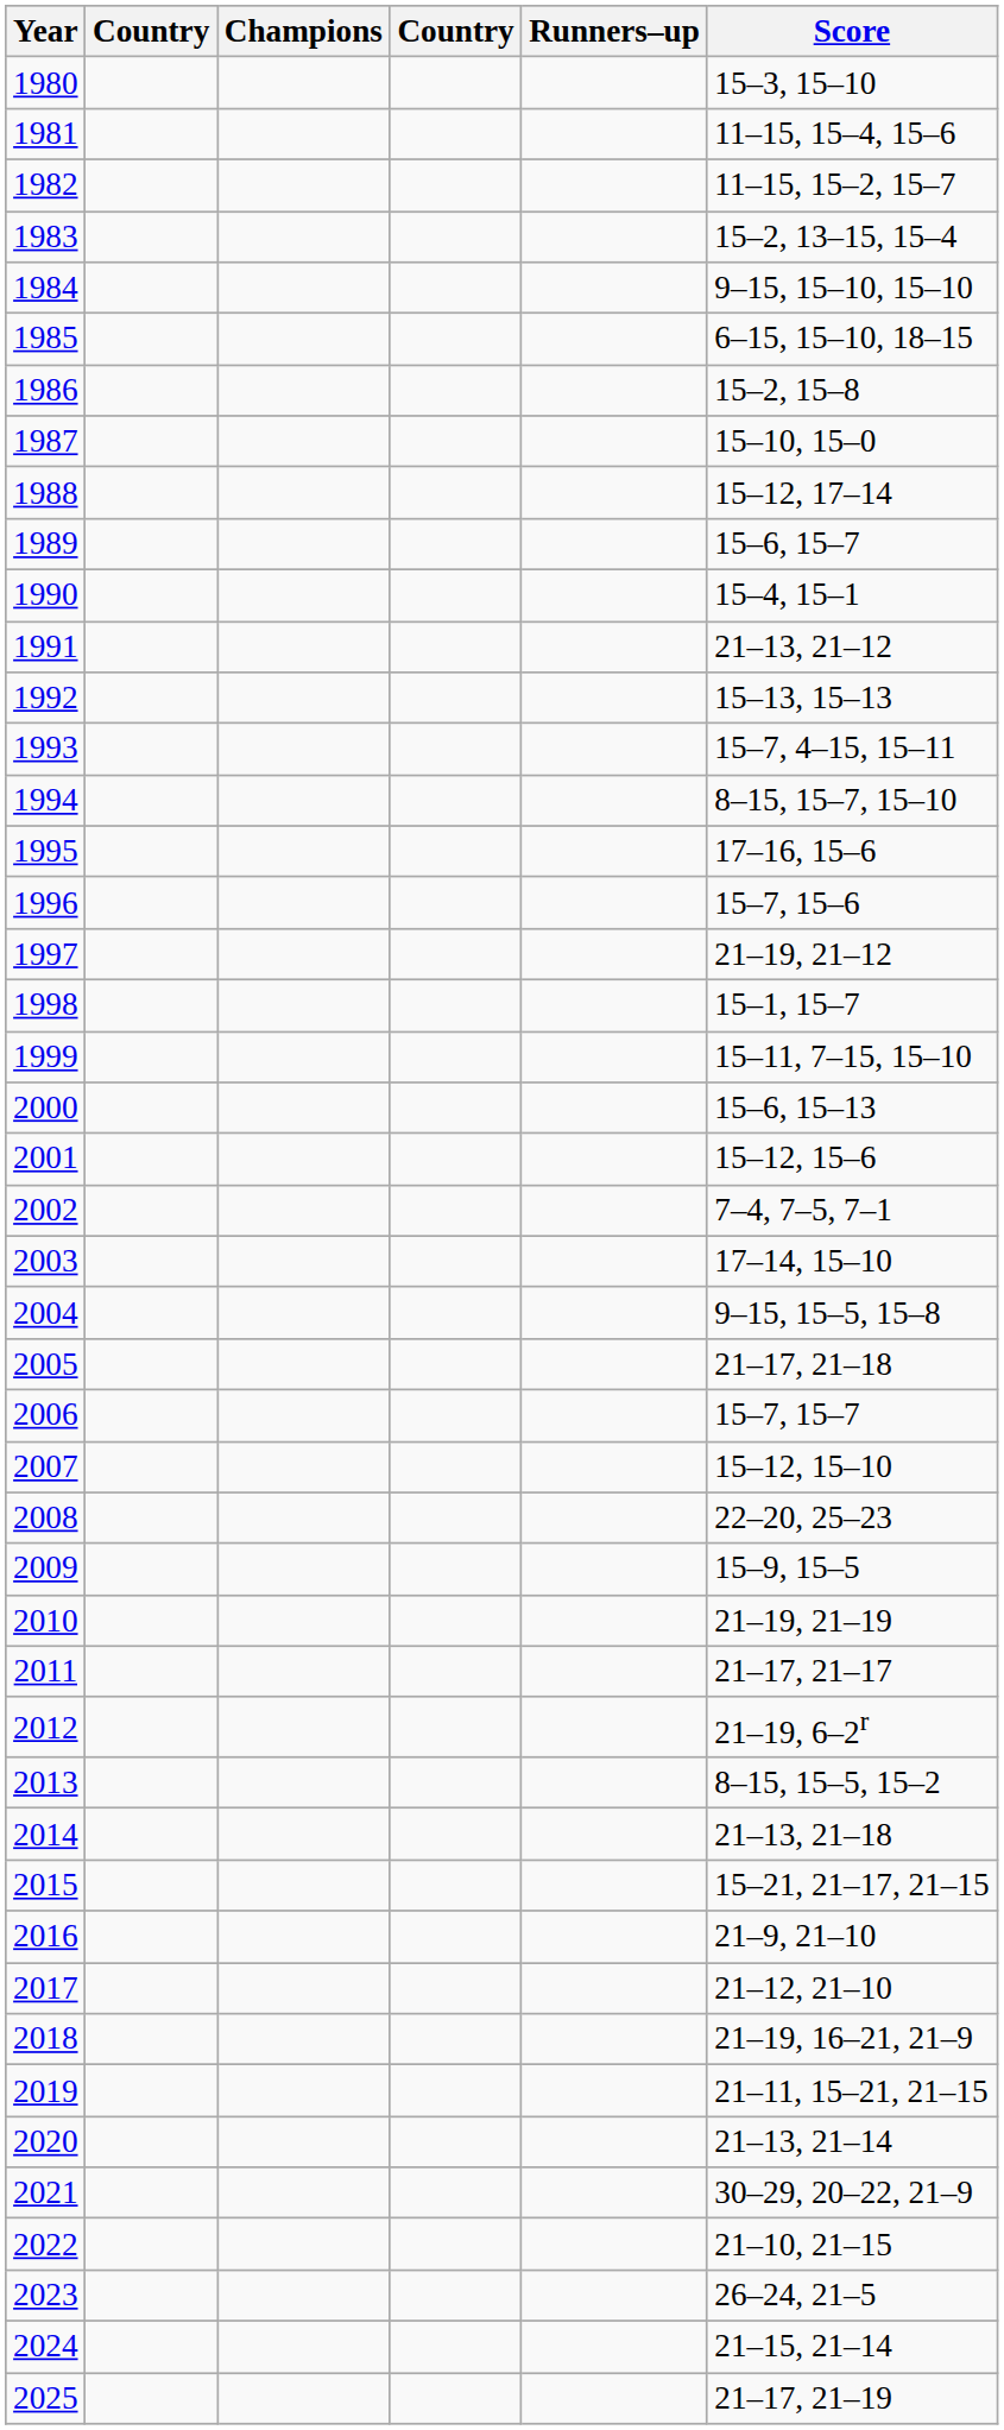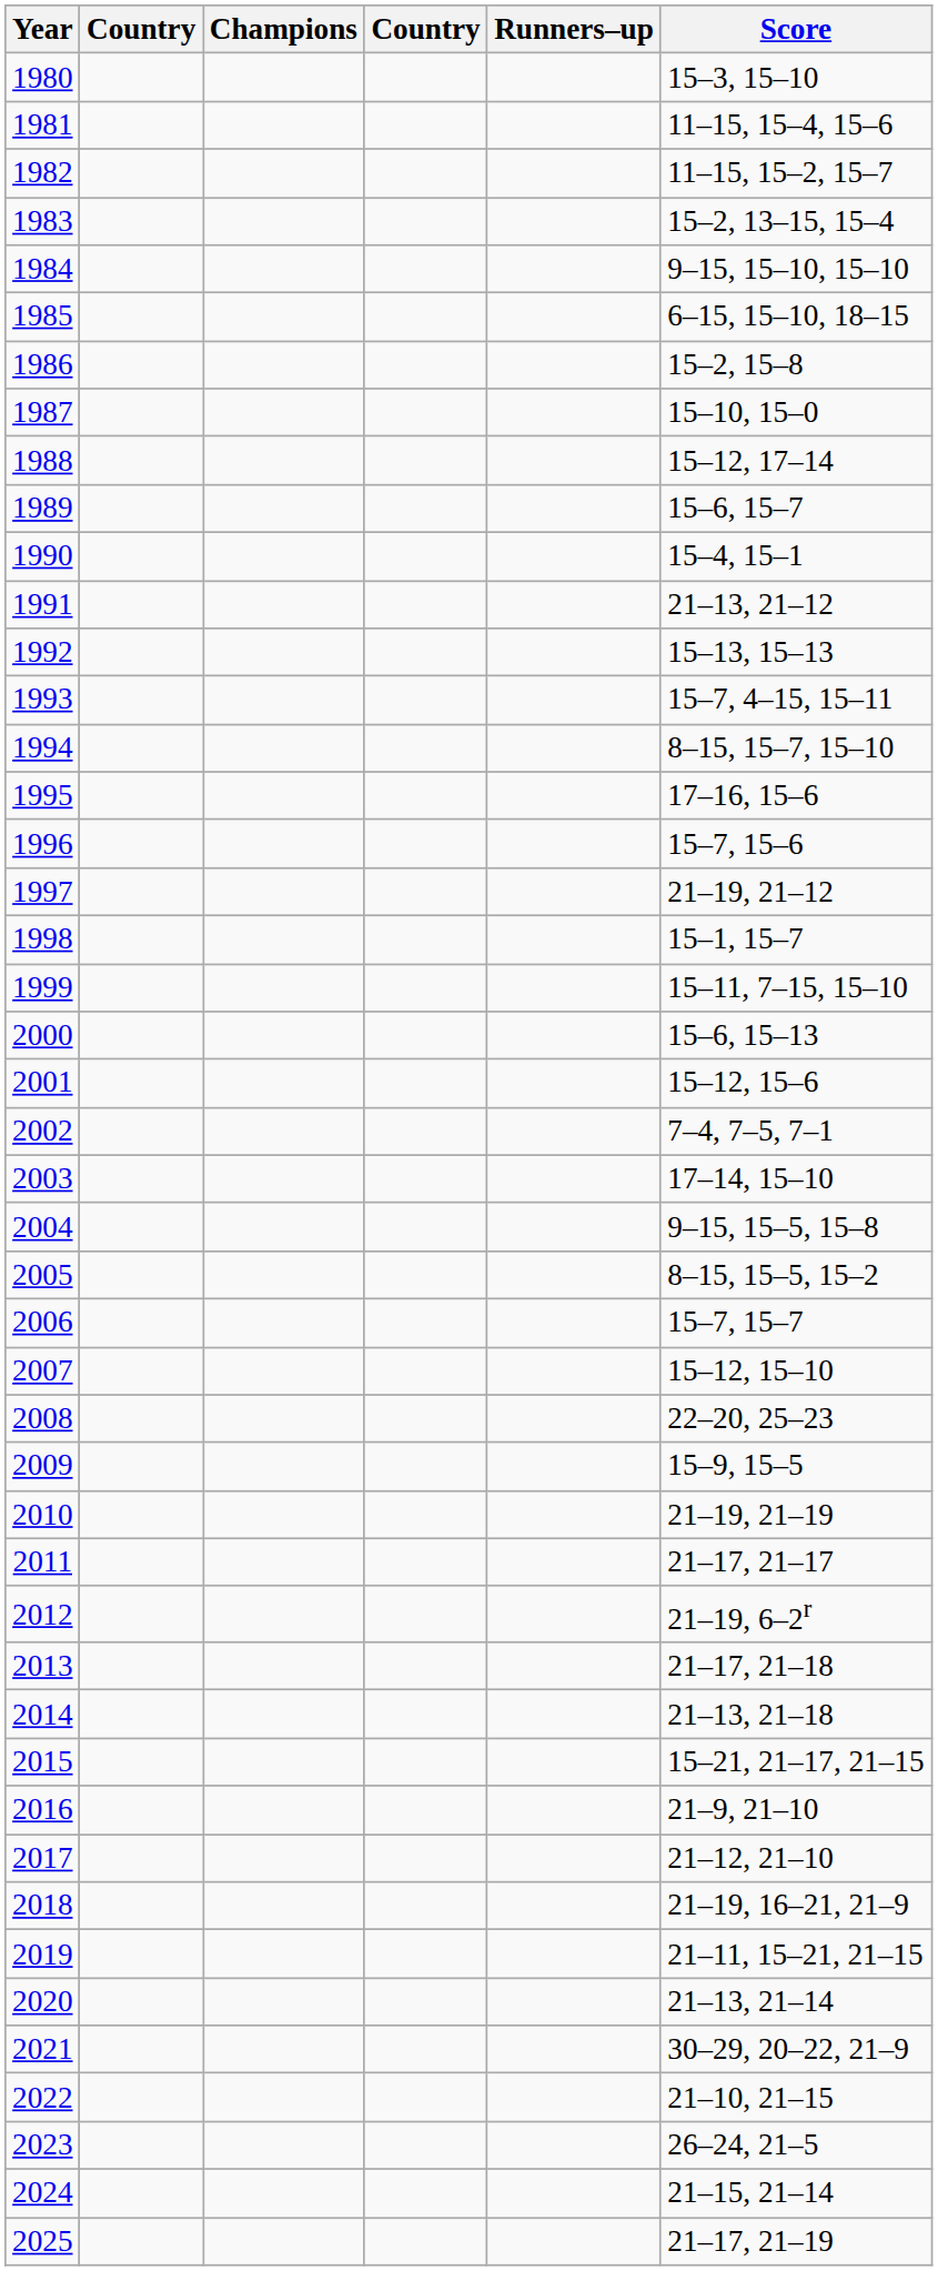 <table class="wikitable sortable">
 <tr>
 <th>Year</th>
 <th>Country</th>
 <th>Champions</th>
 <th>Country</th>
 <th>Runners–up</th>
 <th><a href='#'>Score</a></th>
 </tr>
 <tr>
 <td align=center><a href='#'>1980</a></td>
 <td></td>
 <td></td>
 <td></td>
 <td></td>
 <td>15–3, 15–10</td>
 </tr>
 <tr>
 <td align=center><a href='#'>1981</a></td>
 <td></td>
 <td></td>
 <td></td>
 <td></td>
 <td>11–15, 15–4, 15–6</td>
 </tr>
 <tr>
 <td align=center><a href='#'>1982</a></td>
 <td></td>
 <td></td>
 <td></td>
 <td></td>
 <td>11–15, 15–2, 15–7</td>
 </tr>
 <tr>
 <td align=center><a href='#'>1983</a></td>
 <td></td>
 <td></td>
 <td></td>
 <td></td>
 <td>15–2, 13–15, 15–4</td>
 </tr>
 <tr>
 <td align=center><a href='#'>1984</a></td>
 <td></td>
 <td></td>
 <td></td>
 <td></td>
 <td>9–15, 15–10, 15–10</td>
 </tr>
 <tr>
 <td align=center><a href='#'>1985</a></td>
 <td></td>
 <td></td>
 <td></td>
 <td></td>
 <td>6–15, 15–10, 18–15</td>
 </tr>
 <tr>
 <td align=center><a href='#'>1986</a></td>
 <td></td>
 <td></td>
 <td nowrap></td>
 <td></td>
 <td>15–2, 15–8</td>
 </tr>
 <tr>
 <td align=center><a href='#'>1987</a></td>
 <td></td>
 <td></td>
 <td></td>
 <td></td>
 <td>15–10, 15–0</td>
 </tr>
 <tr>
 <td align=center><a href='#'>1988</a></td>
 <td></td>
 <td></td>
 <td></td>
 <td></td>
 <td>15–12, 17–14</td>
 </tr>
 <tr>
 <td align=center><a href='#'>1989</a></td>
 <td></td>
 <td></td>
 <td></td>
 <td></td>
 <td>15–6, 15–7</td>
 </tr>
 <tr>
 <td align=center><a href='#'>1990</a></td>
 <td></td>
 <td></td>
 <td></td>
 <td></td>
 <td>15–4, 15–1</td>
 </tr>
 <tr>
 <td align=center><a href='#'>1991</a></td>
 <td></td>
 <td></td>
 <td></td>
 <td></td>
 <td>21–13, 21–12</td>
 </tr>
 <tr>
 <td align=center><a href='#'>1992</a></td>
 <td></td>
 <td></td>
 <td></td>
 <td></td>
 <td>15–13, 15–13</td>
 </tr>
 <tr>
 <td align=center><a href='#'>1993</a></td>
 <td></td>
 <td></td>
 <td></td>
 <td></td>
 <td>15–7, 4–15, 15–11</td>
 </tr>
 <tr>
 <td align=center><a href='#'>1994</a></td>
 <td></td>
 <td></td>
 <td></td>
 <td></td>
 <td>8–15, 15–7, 15–10</td>
 </tr>
 <tr>
 <td align=center><a href='#'>1995</a></td>
 <td></td>
 <td></td>
 <td></td>
 <td></td>
 <td>17–16, 15–6</td>
 </tr>
 <tr>
 <td align=center><a href='#'>1996</a></td>
 <td></td>
 <td></td>
 <td></td>
 <td></td>
 <td>15–7, 15–6</td>
 </tr>
 <tr>
 <td align=center><a href='#'>1997</a></td>
 <td></td>
 <td></td>
 <td></td>
 <td></td>
 <td>21–19, 21–12</td>
 </tr>
 <tr>
 <td align=center><a href='#'>1998</a></td>
 <td></td>
 <td></td>
 <td></td>
 <td></td>
 <td>15–1, 15–7</td>
 </tr>
 <tr>
 <td align=center><a href='#'>1999</a></td>
 <td></td>
 <td></td>
 <td></td>
 <td></td>
 <td>15–11, 7–15, 15–10</td>
 </tr>
 <tr>
 <td align=center><a href='#'>2000</a></td>
 <td></td>
 <td></td>
 <td></td>
 <td></td>
 <td>15–6, 15–13</td>
 </tr>
 <tr>
 <td align=center><a href='#'>2001</a></td>
 <td></td>
 <td></td>
 <td></td>
 <td></td>
 <td>15–12, 15–6</td>
 </tr>
 <tr>
 <td align=center><a href='#'>2002</a></td>
 <td></td>
 <td></td>
 <td></td>
 <td></td>
 <td>7–4, 7–5, 7–1</td>
 </tr>
 <tr>
 <td align=center><a href='#'>2003</a></td>
 <td nowrap></td>
 <td nowrap></td>
 <td></td>
 <td></td>
 <td>17–14, 15–10</td>
 </tr>
 <tr>
 <td align=center><a href='#'>2004</a></td>
 <td></td>
 <td></td>
 <td></td>
 <td></td>
 <td>9–15, 15–5, 15–8</td>
 </tr>
 <tr>
 <td align=center><a href='#'>2005</a></td>
 <td></td>
 <td></td>
 <td></td>
 <td></td>
-<td>21–17, 21–18</td>
+<td>8–15, 15–5, 15–2</td>
 </tr>
 <tr>
 <td align=center><a href='#'>2006</a></td>
 <td></td>
 <td></td>
 <td></td>
 <td></td>
 <td>15–7, 15–7</td>
 </tr>
 <tr>
 <td align=center><a href='#'>2007</a></td>
 <td></td>
 <td></td>
 <td></td>
 <td></td>
 <td>15–12, 15–10</td>
 </tr>
 <tr>
 <td align=center><a href='#'>2008</a></td>
 <td></td>
 <td></td>
 <td></td>
 <td></td>
 <td>22–20, 25–23</td>
 </tr>
 <tr>
 <td align=center><a href='#'>2009</a></td>
 <td></td>
 <td></td>
 <td></td>
 <td></td>
 <td>15–9, 15–5</td>
 </tr>
 <tr>
 <td align=center><a href='#'>2010</a></td>
 <td></td>
 <td></td>
 <td></td>
 <td></td>
 <td>21–19, 21–19</td>
 </tr>
 <tr>
 <td align=center><a href='#'>2011</a></td>
 <td></td>
 <td></td>
 <td></td>
 <td></td>
 <td>21–17, 21–17</td>
 </tr>
 <tr>
 <td align=center><a href='#'>2012</a></td>
 <td></td>
 <td></td>
 <td></td>
 <td></td>
 <td>21–19, 6–2<sup>r</sup></td>
 </tr>
 <tr>
 <td align=center><a href='#'>2013</a></td>
 <td></td>
 <td></td>
 <td></td>
 <td></td>
-<td>8–15, 15–5, 15–2</td>
+<td>21–17, 21–18</td>
 </tr>
 <tr>
 <td align=center><a href='#'>2014</a></td>
 <td></td>
 <td></td>
 <td></td>
 <td></td>
 <td>21–13, 21–18</td>
 </tr>
 <tr>
 <td align=center><a href='#'>2015</a></td>
 <td></td>
 <td></td>
 <td></td>
 <td nowrap></td>
 <td nowrap>15–21, 21–17, 21–15</td>
 </tr>
 <tr>
 <td align=center><a href='#'>2016</a></td>
 <td></td>
 <td></td>
 <td></td>
 <td></td>
 <td>21–9, 21–10</td>
 </tr>
 <tr>
 <td align=center><a href='#'>2017</a></td>
 <td></td>
 <td></td>
 <td></td>
 <td></td>
 <td>21–12, 21–10</td>
 </tr>
 <tr>
 <td align=center><a href='#'>2018</a></td>
 <td></td>
 <td></td>
 <td></td>
 <td></td>
 <td>21–19, 16–21, 21–9</td>
 </tr>
 <tr>
 <td align=center><a href='#'>2019</a></td>
 <td></td>
 <td></td>
 <td></td>
 <td></td>
 <td>21–11, 15–21, 21–15</td>
 </tr>
 <tr>
 <td align=center><a href='#'>2020</a></td>
 <td></td>
 <td></td>
 <td></td>
 <td></td>
 <td>21–13, 21–14</td>
 </tr>
 <tr>
 <td align=center><a href='#'>2021</a></td>
 <td></td>
 <td></td>
 <td></td>
 <td></td>
 <td>30–29, 20–22, 21–9</td>
 </tr>
 <tr>
 <td align=center><a href='#'>2022</a></td>
 <td></td>
 <td></td>
 <td></td>
 <td></td>
 <td>21–10, 21–15</td>
 </tr>
 <tr>
 <td align=center><a href='#'>2023</a></td>
 <td></td>
 <td></td>
 <td></td>
 <td></td>
 <td>26–24, 21–5</td>
 </tr>
 <tr>
 <td align=center><a href='#'>2024</a></td>
 <td></td>
 <td></td>
 <td></td>
 <td></td>
 <td>21–15, 21–14</td>
 </tr>
 <tr>
 <td align=center><a href='#'>2025</a></td>
 <td></td>
 <td></td>
 <td></td>
 <td></td>
 <td>21–17, 21–19</td>
 </tr>
 </table>
